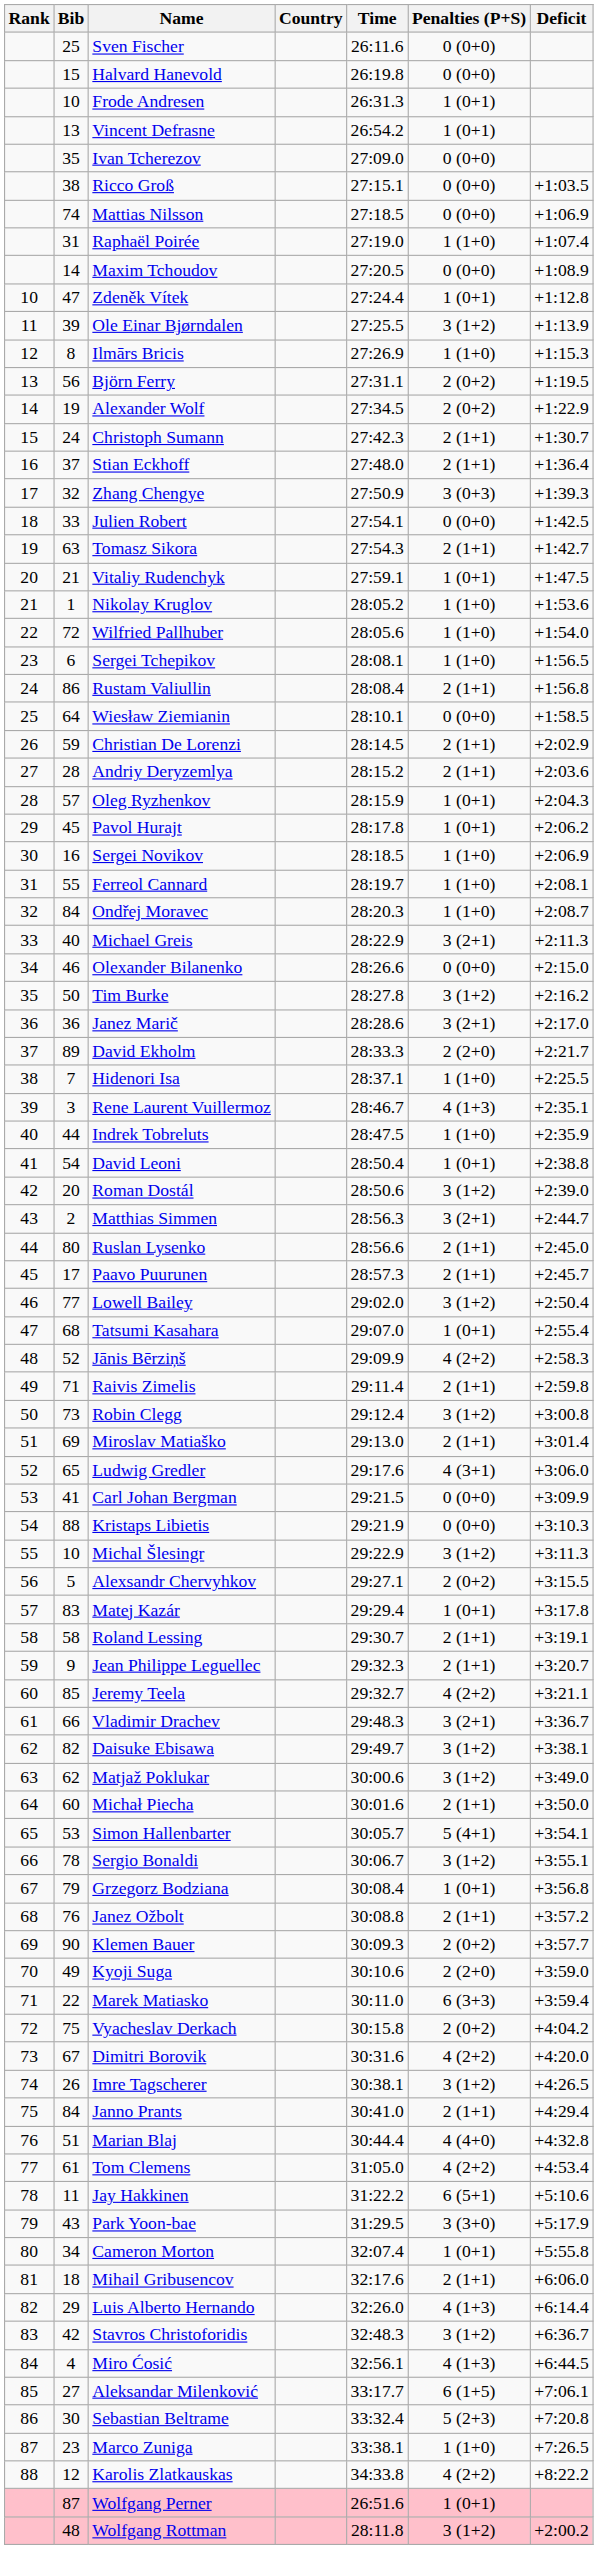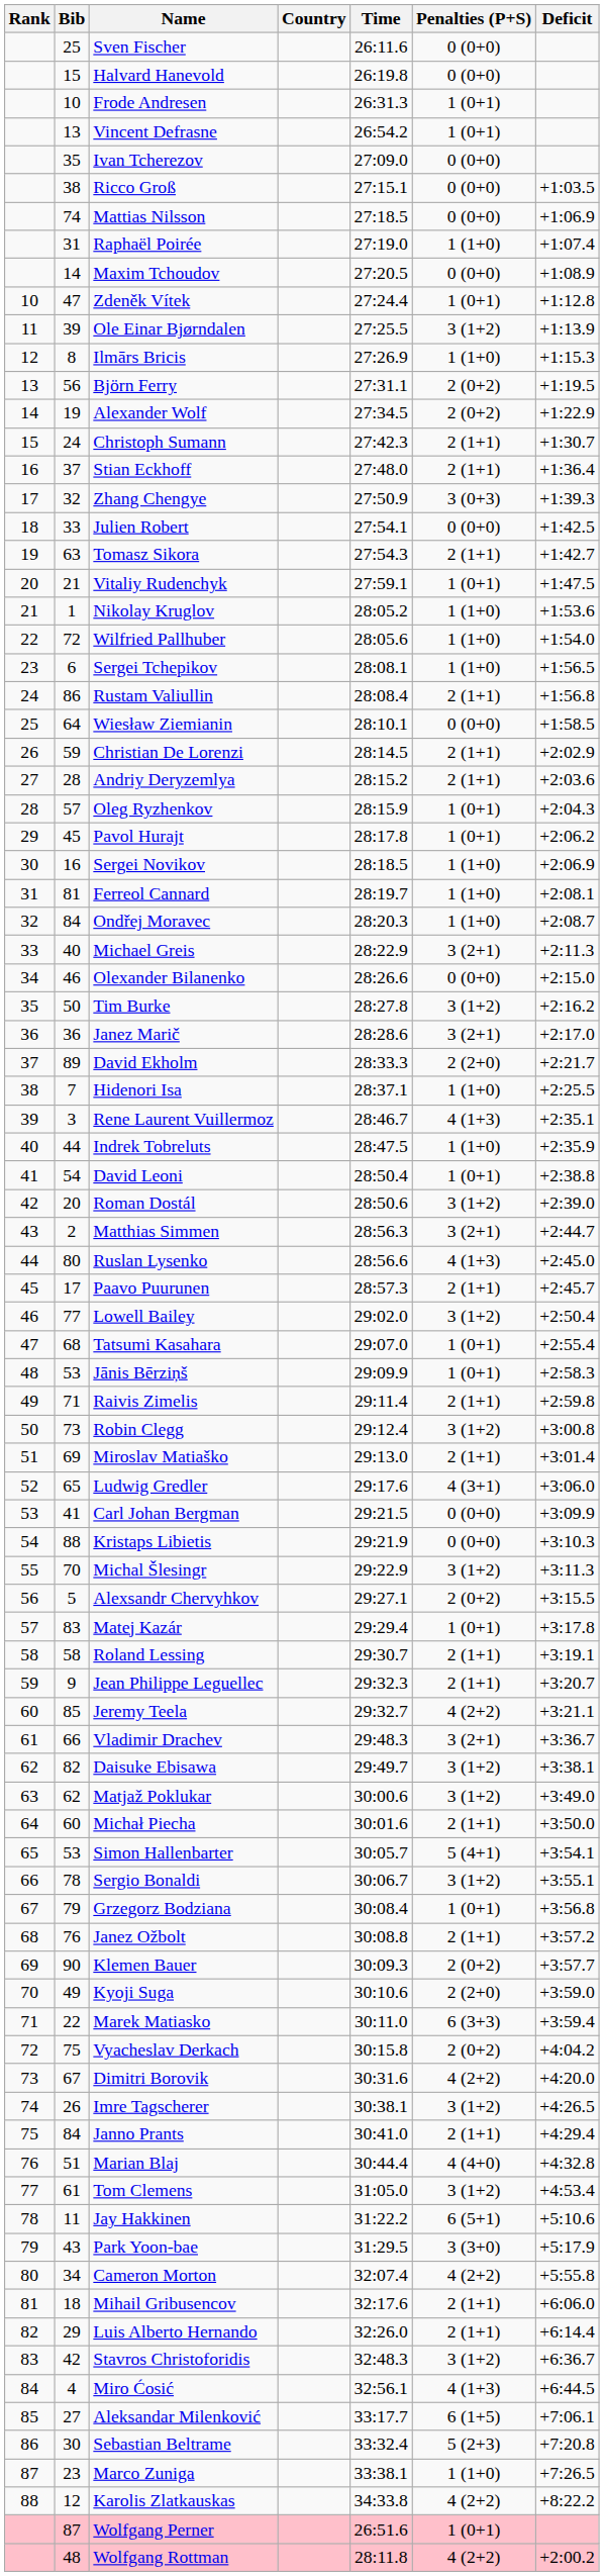 <table class="wikitable sortable" style="text-align:center">
 <tr>
 <th>Rank</th>
 <th>Bib</th>
 <th>Name</th>
 <th>Country</th>
 <th>Time</th>
 <th>Penalties (P+S)</th>
 <th>Deficit</th>
 </tr>
 <tr>
 <td></td>
 <td>25</td>
 <td align="left"><a href='#'>Sven Fischer</a></td>
 <td align=left></td>
 <td>26:11.6</td>
 <td>0 (0+0)</td>
 <td></td>
 </tr>
 <tr>
 <td></td>
 <td>15</td>
 <td align="left"><a href='#'>Halvard Hanevold</a></td>
 <td align=left></td>
 <td>26:19.8</td>
 <td>0 (0+0)</td>
 <td></td>
 </tr>
 <tr>
 <td></td>
 <td>10</td>
 <td align="left"><a href='#'>Frode Andresen</a></td>
 <td align=left></td>
 <td>26:31.3</td>
 <td>1 (0+1)</td>
 <td></td>
 </tr>
 <tr>
 <td></td>
 <td>13</td>
 <td align="left"><a href='#'>Vincent Defrasne</a></td>
 <td align=left></td>
 <td>26:54.2</td>
 <td>1 (0+1)</td>
 <td></td>
 </tr>
 <tr>
 <td></td>
 <td>35</td>
 <td align="left"><a href='#'>Ivan Tcherezov</a></td>
 <td align=left></td>
 <td>27:09.0</td>
 <td>0 (0+0)</td>
 <td></td>
 </tr>
 <tr>
 <td></td>
 <td>38</td>
 <td align="left"><a href='#'>Ricco Groß</a></td>
 <td align=left></td>
 <td>27:15.1</td>
 <td>0 (0+0)</td>
 <td>+1:03.5</td>
 </tr>
 <tr>
 <td></td>
 <td>74</td>
 <td align="left"><a href='#'>Mattias Nilsson</a></td>
 <td align=left></td>
 <td>27:18.5</td>
 <td>0 (0+0)</td>
 <td>+1:06.9</td>
 </tr>
 <tr>
 <td></td>
 <td>31</td>
 <td align="left"><a href='#'>Raphaël Poirée</a></td>
 <td align=left></td>
 <td>27:19.0</td>
 <td>1 (1+0)</td>
 <td>+1:07.4</td>
 </tr>
 <tr>
 <td></td>
 <td>14</td>
 <td align="left"><a href='#'>Maxim Tchoudov</a></td>
 <td align=left></td>
 <td>27:20.5</td>
 <td>0 (0+0)</td>
 <td>+1:08.9</td>
 </tr>
 <tr>
 <td>10</td>
 <td>47</td>
 <td align="left"><a href='#'>Zdeněk Vítek</a></td>
 <td align=left></td>
 <td>27:24.4</td>
 <td>1 (0+1)</td>
 <td>+1:12.8</td>
 </tr>
 <tr>
 <td>11</td>
 <td>39</td>
 <td align="left"><a href='#'>Ole Einar Bjørndalen</a></td>
 <td align=left></td>
 <td>27:25.5</td>
 <td>3 (1+2)</td>
 <td>+1:13.9</td>
 </tr>
 <tr>
 <td>12</td>
 <td>8</td>
 <td align="left"><a href='#'>Ilmārs Bricis</a></td>
 <td align=left></td>
 <td>27:26.9</td>
 <td>1 (1+0)</td>
 <td>+1:15.3</td>
 </tr>
 <tr>
 <td>13</td>
 <td>56</td>
 <td align="left"><a href='#'>Björn Ferry</a></td>
 <td align=left></td>
 <td>27:31.1</td>
 <td>2 (0+2)</td>
 <td>+1:19.5</td>
 </tr>
 <tr>
 <td>14</td>
 <td>19</td>
 <td align="left"><a href='#'>Alexander Wolf</a></td>
 <td align=left></td>
 <td>27:34.5</td>
 <td>2 (0+2)</td>
 <td>+1:22.9</td>
 </tr>
 <tr>
 <td>15</td>
 <td>24</td>
 <td align="left"><a href='#'>Christoph Sumann</a></td>
 <td align=left></td>
 <td>27:42.3</td>
 <td>2 (1+1)</td>
 <td>+1:30.7</td>
 </tr>
 <tr>
 <td>16</td>
 <td>37</td>
 <td align="left"><a href='#'>Stian Eckhoff</a></td>
 <td align=left></td>
 <td>27:48.0</td>
 <td>2 (1+1)</td>
 <td>+1:36.4</td>
 </tr>
 <tr>
 <td>17</td>
 <td>32</td>
 <td align="left"><a href='#'>Zhang Chengye</a></td>
 <td align=left></td>
 <td>27:50.9</td>
 <td>3 (0+3)</td>
 <td>+1:39.3</td>
 </tr>
 <tr>
 <td>18</td>
 <td>33</td>
 <td align="left"><a href='#'>Julien Robert</a></td>
 <td align=left></td>
 <td>27:54.1</td>
 <td>0 (0+0)</td>
 <td>+1:42.5</td>
 </tr>
 <tr>
 <td>19</td>
 <td>63</td>
 <td align="left"><a href='#'>Tomasz Sikora</a></td>
 <td align=left></td>
 <td>27:54.3</td>
 <td>2 (1+1)</td>
 <td>+1:42.7</td>
 </tr>
 <tr>
 <td>20</td>
 <td>21</td>
 <td align="left"><a href='#'>Vitaliy Rudenchyk</a></td>
 <td align=left></td>
 <td>27:59.1</td>
 <td>1 (0+1)</td>
 <td>+1:47.5</td>
 </tr>
 <tr>
 <td>21</td>
 <td>1</td>
 <td align="left"><a href='#'>Nikolay Kruglov</a></td>
 <td align=left></td>
 <td>28:05.2</td>
 <td>1 (1+0)</td>
 <td>+1:53.6</td>
 </tr>
 <tr>
 <td>22</td>
 <td>72</td>
 <td align="left"><a href='#'>Wilfried Pallhuber</a></td>
 <td align=left></td>
 <td>28:05.6</td>
 <td>1 (1+0)</td>
 <td>+1:54.0</td>
 </tr>
 <tr>
 <td>23</td>
 <td>6</td>
 <td align="left"><a href='#'>Sergei Tchepikov</a></td>
 <td align=left></td>
 <td>28:08.1</td>
 <td>1 (1+0)</td>
 <td>+1:56.5</td>
 </tr>
 <tr>
 <td>24</td>
 <td>86</td>
 <td align="left"><a href='#'>Rustam Valiullin</a></td>
 <td align=left></td>
 <td>28:08.4</td>
 <td>2 (1+1)</td>
 <td>+1:56.8</td>
 </tr>
 <tr>
 <td>25</td>
 <td>64</td>
 <td align="left"><a href='#'>Wiesław Ziemianin</a></td>
 <td align=left></td>
 <td>28:10.1</td>
 <td>0 (0+0)</td>
 <td>+1:58.5</td>
 </tr>
 <tr>
 <td>26</td>
 <td>59</td>
 <td align="left"><a href='#'>Christian De Lorenzi</a></td>
 <td align=left></td>
 <td>28:14.5</td>
 <td>2 (1+1)</td>
 <td>+2:02.9</td>
 </tr>
 <tr>
 <td>27</td>
 <td>28</td>
 <td align="left"><a href='#'>Andriy Deryzemlya</a></td>
 <td align=left></td>
 <td>28:15.2</td>
 <td>2 (1+1)</td>
 <td>+2:03.6</td>
 </tr>
 <tr>
 <td>28</td>
 <td>57</td>
 <td align="left"><a href='#'>Oleg Ryzhenkov</a></td>
 <td align=left></td>
 <td>28:15.9</td>
 <td>1 (0+1)</td>
 <td>+2:04.3</td>
 </tr>
 <tr>
 <td>29</td>
 <td>45</td>
 <td align="left"><a href='#'>Pavol Hurajt</a></td>
 <td align=left></td>
 <td>28:17.8</td>
 <td>1 (0+1)</td>
 <td>+2:06.2</td>
 </tr>
 <tr>
 <td>30</td>
 <td>16</td>
 <td align="left"><a href='#'>Sergei Novikov</a></td>
 <td align=left></td>
 <td>28:18.5</td>
 <td>1 (1+0)</td>
 <td>+2:06.9</td>
 </tr>
 <tr>
 <td>31</td>
-<td>55</td>
+<td>81</td>
 <td align="left"><a href='#'>Ferreol Cannard</a></td>
 <td align=left></td>
 <td>28:19.7</td>
 <td>1 (1+0)</td>
 <td>+2:08.1</td>
 </tr>
 <tr>
 <td>32</td>
 <td>84</td>
 <td align="left"><a href='#'>Ondřej Moravec</a></td>
 <td align=left></td>
 <td>28:20.3</td>
 <td>1 (1+0)</td>
 <td>+2:08.7</td>
 </tr>
 <tr>
 <td>33</td>
 <td>40</td>
 <td align="left"><a href='#'>Michael Greis</a></td>
 <td align=left></td>
 <td>28:22.9</td>
 <td>3 (2+1)</td>
 <td>+2:11.3</td>
 </tr>
 <tr>
 <td>34</td>
 <td>46</td>
 <td align="left"><a href='#'>Olexander Bilanenko</a></td>
 <td align=left></td>
 <td>28:26.6</td>
 <td>0 (0+0)</td>
 <td>+2:15.0</td>
 </tr>
 <tr>
 <td>35</td>
 <td>50</td>
 <td align="left"><a href='#'>Tim Burke</a></td>
 <td align=left></td>
 <td>28:27.8</td>
 <td>3 (1+2)</td>
 <td>+2:16.2</td>
 </tr>
 <tr>
 <td>36</td>
 <td>36</td>
 <td align="left"><a href='#'>Janez Marič</a></td>
 <td align=left></td>
 <td>28:28.6</td>
 <td>3 (2+1)</td>
 <td>+2:17.0</td>
 </tr>
 <tr>
 <td>37</td>
 <td>89</td>
 <td align="left"><a href='#'>David Ekholm</a></td>
 <td align=left></td>
 <td>28:33.3</td>
 <td>2 (2+0)</td>
 <td>+2:21.7</td>
 </tr>
 <tr>
 <td>38</td>
 <td>7</td>
 <td align="left"><a href='#'>Hidenori Isa</a></td>
 <td align=left></td>
 <td>28:37.1</td>
 <td>1 (1+0)</td>
 <td>+2:25.5</td>
 </tr>
 <tr>
 <td>39</td>
 <td>3</td>
 <td align="left"><a href='#'>Rene Laurent Vuillermoz</a></td>
 <td align=left></td>
 <td>28:46.7</td>
 <td>4 (1+3)</td>
 <td>+2:35.1</td>
 </tr>
 <tr>
 <td>40</td>
 <td>44</td>
 <td align="left"><a href='#'>Indrek Tobreluts</a></td>
 <td align=left></td>
 <td>28:47.5</td>
 <td>1 (1+0)</td>
 <td>+2:35.9</td>
 </tr>
 <tr>
 <td>41</td>
 <td>54</td>
 <td align="left"><a href='#'>David Leoni</a></td>
 <td align=left></td>
 <td>28:50.4</td>
 <td>1 (0+1)</td>
 <td>+2:38.8</td>
 </tr>
 <tr>
 <td>42</td>
 <td>20</td>
 <td align="left"><a href='#'>Roman Dostál</a></td>
 <td align=left></td>
 <td>28:50.6</td>
 <td>3 (1+2)</td>
 <td>+2:39.0</td>
 </tr>
 <tr>
 <td>43</td>
 <td>2</td>
 <td align="left"><a href='#'>Matthias Simmen</a></td>
 <td align=left></td>
 <td>28:56.3</td>
 <td>3 (2+1)</td>
 <td>+2:44.7</td>
 </tr>
 <tr>
 <td>44</td>
 <td>80</td>
 <td align="left"><a href='#'>Ruslan Lysenko</a></td>
 <td align=left></td>
 <td>28:56.6</td>
-<td>2 (1+1)</td>
+<td>4 (1+3)</td>
 <td>+2:45.0</td>
 </tr>
 <tr>
 <td>45</td>
 <td>17</td>
 <td align="left"><a href='#'>Paavo Puurunen</a></td>
 <td align=left></td>
 <td>28:57.3</td>
 <td>2 (1+1)</td>
 <td>+2:45.7</td>
 </tr>
 <tr>
 <td>46</td>
 <td>77</td>
 <td align="left"><a href='#'>Lowell Bailey</a></td>
 <td align=left></td>
 <td>29:02.0</td>
 <td>3 (1+2)</td>
 <td>+2:50.4</td>
 </tr>
 <tr>
 <td>47</td>
 <td>68</td>
 <td align="left"><a href='#'>Tatsumi Kasahara</a></td>
 <td align=left></td>
 <td>29:07.0</td>
 <td>1 (0+1)</td>
 <td>+2:55.4</td>
 </tr>
 <tr>
 <td>48</td>
-<td>52</td>
+<td>53</td>
 <td align="left"><a href='#'>Jānis Bērziņš</a></td>
 <td align=left></td>
 <td>29:09.9</td>
-<td>4 (2+2)</td>
+<td>1 (0+1)</td>
 <td>+2:58.3</td>
 </tr>
 <tr>
 <td>49</td>
 <td>71</td>
 <td align="left"><a href='#'>Raivis Zimelis</a></td>
 <td align=left></td>
 <td>29:11.4</td>
 <td>2 (1+1)</td>
 <td>+2:59.8</td>
 </tr>
 <tr>
 <td>50</td>
 <td>73</td>
 <td align="left"><a href='#'>Robin Clegg</a></td>
 <td align=left></td>
 <td>29:12.4</td>
 <td>3 (1+2)</td>
 <td>+3:00.8</td>
 </tr>
 <tr>
 <td>51</td>
 <td>69</td>
 <td align="left"><a href='#'>Miroslav Matiaško</a></td>
 <td align=left></td>
 <td>29:13.0</td>
 <td>2 (1+1)</td>
 <td>+3:01.4</td>
 </tr>
 <tr>
 <td>52</td>
 <td>65</td>
 <td align="left"><a href='#'>Ludwig Gredler</a></td>
 <td align=left></td>
 <td>29:17.6</td>
 <td>4 (3+1)</td>
 <td>+3:06.0</td>
 </tr>
 <tr>
 <td>53</td>
 <td>41</td>
 <td align="left"><a href='#'>Carl Johan Bergman</a></td>
 <td align=left></td>
 <td>29:21.5</td>
 <td>0 (0+0)</td>
 <td>+3:09.9</td>
 </tr>
 <tr>
 <td>54</td>
 <td>88</td>
 <td align="left"><a href='#'>Kristaps Libietis</a></td>
 <td align=left></td>
 <td>29:21.9</td>
 <td>0 (0+0)</td>
 <td>+3:10.3</td>
 </tr>
 <tr>
 <td>55</td>
-<td>10</td>
+<td>70</td>
 <td align="left"><a href='#'>Michal Šlesingr</a></td>
 <td align=left></td>
 <td>29:22.9</td>
 <td>3 (1+2)</td>
 <td>+3:11.3</td>
 </tr>
 <tr>
 <td>56</td>
 <td>5</td>
 <td align="left"><a href='#'>Alexsandr Chervyhkov</a></td>
 <td align=left></td>
 <td>29:27.1</td>
 <td>2 (0+2)</td>
 <td>+3:15.5</td>
 </tr>
 <tr>
 <td>57</td>
 <td>83</td>
 <td align="left"><a href='#'>Matej Kazár</a></td>
 <td align=left></td>
 <td>29:29.4</td>
 <td>1 (0+1)</td>
 <td>+3:17.8</td>
 </tr>
 <tr>
 <td>58</td>
 <td>58</td>
 <td align="left"><a href='#'>Roland Lessing</a></td>
 <td align=left></td>
 <td>29:30.7</td>
 <td>2 (1+1)</td>
 <td>+3:19.1</td>
 </tr>
 <tr>
 <td>59</td>
 <td>9</td>
 <td align="left"><a href='#'>Jean Philippe Leguellec</a></td>
 <td align=left></td>
 <td>29:32.3</td>
 <td>2 (1+1)</td>
 <td>+3:20.7</td>
 </tr>
 <tr>
 <td>60</td>
 <td>85</td>
 <td align="left"><a href='#'>Jeremy Teela</a></td>
 <td align=left></td>
 <td>29:32.7</td>
 <td>4 (2+2)</td>
 <td>+3:21.1</td>
 </tr>
 <tr>
 <td>61</td>
 <td>66</td>
 <td align="left"><a href='#'>Vladimir Drachev</a></td>
 <td align=left></td>
 <td>29:48.3</td>
 <td>3 (2+1)</td>
 <td>+3:36.7</td>
 </tr>
 <tr>
 <td>62</td>
 <td>82</td>
 <td align="left"><a href='#'>Daisuke Ebisawa</a></td>
 <td align=left></td>
 <td>29:49.7</td>
 <td>3 (1+2)</td>
 <td>+3:38.1</td>
 </tr>
 <tr>
 <td>63</td>
 <td>62</td>
 <td align="left"><a href='#'>Matjaž Poklukar</a></td>
 <td align=left></td>
 <td>30:00.6</td>
 <td>3 (1+2)</td>
 <td>+3:49.0</td>
 </tr>
 <tr>
 <td>64</td>
 <td>60</td>
 <td align="left"><a href='#'>Michał Piecha</a></td>
 <td align=left></td>
 <td>30:01.6</td>
 <td>2 (1+1)</td>
 <td>+3:50.0</td>
 </tr>
 <tr>
 <td>65</td>
 <td>53</td>
 <td align="left"><a href='#'>Simon Hallenbarter</a></td>
 <td align=left></td>
 <td>30:05.7</td>
 <td>5 (4+1)</td>
 <td>+3:54.1</td>
 </tr>
 <tr>
 <td>66</td>
 <td>78</td>
 <td align="left"><a href='#'>Sergio Bonaldi</a></td>
 <td align=left></td>
 <td>30:06.7</td>
 <td>3 (1+2)</td>
 <td>+3:55.1</td>
 </tr>
 <tr>
 <td>67</td>
 <td>79</td>
 <td align="left"><a href='#'>Grzegorz Bodziana</a></td>
 <td align=left></td>
 <td>30:08.4</td>
 <td>1 (0+1)</td>
 <td>+3:56.8</td>
 </tr>
 <tr>
 <td>68</td>
 <td>76</td>
 <td align="left"><a href='#'>Janez Ožbolt</a></td>
 <td align=left></td>
 <td>30:08.8</td>
 <td>2 (1+1)</td>
 <td>+3:57.2</td>
 </tr>
 <tr>
 <td>69</td>
 <td>90</td>
 <td align="left"><a href='#'>Klemen Bauer</a></td>
 <td align=left></td>
 <td>30:09.3</td>
 <td>2 (0+2)</td>
 <td>+3:57.7</td>
 </tr>
 <tr>
 <td>70</td>
 <td>49</td>
 <td align="left"><a href='#'>Kyoji Suga</a></td>
 <td align=left></td>
 <td>30:10.6</td>
 <td>2 (2+0)</td>
 <td>+3:59.0</td>
 </tr>
 <tr>
 <td>71</td>
 <td>22</td>
 <td align="left"><a href='#'>Marek Matiasko</a></td>
 <td align=left></td>
 <td>30:11.0</td>
 <td>6 (3+3)</td>
 <td>+3:59.4</td>
 </tr>
 <tr>
 <td>72</td>
 <td>75</td>
 <td align="left"><a href='#'>Vyacheslav Derkach</a></td>
 <td align=left></td>
 <td>30:15.8</td>
 <td>2 (0+2)</td>
 <td>+4:04.2</td>
 </tr>
 <tr>
 <td>73</td>
 <td>67</td>
 <td align="left"><a href='#'>Dimitri Borovik</a></td>
 <td align=left></td>
 <td>30:31.6</td>
 <td>4 (2+2)</td>
 <td>+4:20.0</td>
 </tr>
 <tr>
 <td>74</td>
 <td>26</td>
 <td align="left"><a href='#'>Imre Tagscherer</a></td>
 <td align=left></td>
 <td>30:38.1</td>
 <td>3 (1+2)</td>
 <td>+4:26.5</td>
 </tr>
 <tr>
 <td>75</td>
 <td>84</td>
 <td align="left"><a href='#'>Janno Prants</a></td>
 <td align=left></td>
 <td>30:41.0</td>
 <td>2 (1+1)</td>
 <td>+4:29.4</td>
 </tr>
 <tr>
 <td>76</td>
 <td>51</td>
 <td align="left"><a href='#'>Marian Blaj</a></td>
 <td align=left></td>
 <td>30:44.4</td>
 <td>4 (4+0)</td>
 <td>+4:32.8</td>
 </tr>
 <tr>
 <td>77</td>
 <td>61</td>
 <td align="left"><a href='#'>Tom Clemens</a></td>
 <td align=left></td>
 <td>31:05.0</td>
-<td>4 (2+2)</td>
+<td>3 (1+2)</td>
 <td>+4:53.4</td>
 </tr>
 <tr>
 <td>78</td>
 <td>11</td>
 <td align="left"><a href='#'>Jay Hakkinen</a></td>
 <td align=left></td>
 <td>31:22.2</td>
 <td>6 (5+1)</td>
 <td>+5:10.6</td>
 </tr>
 <tr>
 <td>79</td>
 <td>43</td>
 <td align="left"><a href='#'>Park Yoon-bae</a></td>
 <td align=left></td>
 <td>31:29.5</td>
 <td>3 (3+0)</td>
 <td>+5:17.9</td>
 </tr>
 <tr>
 <td>80</td>
 <td>34</td>
 <td align="left"><a href='#'>Cameron Morton</a></td>
 <td align=left></td>
 <td>32:07.4</td>
-<td>1 (0+1)</td>
+<td>4 (2+2)</td>
 <td>+5:55.8</td>
 </tr>
 <tr>
 <td>81</td>
 <td>18</td>
 <td align="left"><a href='#'>Mihail Gribusencov</a></td>
 <td align=left></td>
 <td>32:17.6</td>
 <td>2 (1+1)</td>
 <td>+6:06.0</td>
 </tr>
 <tr>
 <td>82</td>
 <td>29</td>
 <td align="left"><a href='#'>Luis Alberto Hernando</a></td>
 <td align=left></td>
 <td>32:26.0</td>
-<td>4 (1+3)</td>
+<td>2 (1+1)</td>
 <td>+6:14.4</td>
 </tr>
 <tr>
 <td>83</td>
 <td>42</td>
 <td align="left"><a href='#'>Stavros Christoforidis</a></td>
 <td align=left></td>
 <td>32:48.3</td>
 <td>3 (1+2)</td>
 <td>+6:36.7</td>
 </tr>
 <tr>
 <td>84</td>
 <td>4</td>
 <td align="left"><a href='#'>Miro Ćosić</a></td>
 <td align=left></td>
 <td>32:56.1</td>
 <td>4 (1+3)</td>
 <td>+6:44.5</td>
 </tr>
 <tr>
 <td>85</td>
 <td>27</td>
 <td align="left"><a href='#'>Aleksandar Milenković</a></td>
 <td align=left></td>
 <td>33:17.7</td>
 <td>6 (1+5)</td>
 <td>+7:06.1</td>
 </tr>
 <tr>
 <td>86</td>
 <td>30</td>
 <td align="left"><a href='#'>Sebastian Beltrame</a></td>
 <td align=left></td>
 <td>33:32.4</td>
 <td>5 (2+3)</td>
 <td>+7:20.8</td>
 </tr>
 <tr>
 <td>87</td>
 <td>23</td>
 <td align="left"><a href='#'>Marco Zuniga</a></td>
 <td align=left></td>
 <td>33:38.1</td>
 <td>1 (1+0)</td>
 <td>+7:26.5</td>
 </tr>
 <tr>
 <td>88</td>
 <td>12</td>
 <td align="left"><a href='#'>Karolis Zlatkauskas</a></td>
 <td align=left></td>
 <td>34:33.8</td>
 <td>4 (2+2)</td>
 <td>+8:22.2</td>
 </tr>
 <tr bgcolor=pink>
 <td></td>
 <td>87</td>
 <td align="left"><a href='#'>Wolfgang Perner</a></td>
 <td align=left></td>
 <td>26:51.6</td>
 <td>1 (0+1)</td>
 <td></td>
 </tr>
 <tr bgcolor=pink>
 <td></td>
 <td>48</td>
 <td align="left"><a href='#'>Wolfgang Rottman</a></td>
 <td align=left></td>
 <td>28:11.8</td>
-<td>3 (1+2)</td>
+<td>4 (2+2)</td>
 <td>+2:00.2</td>
 </tr>
 </table>
